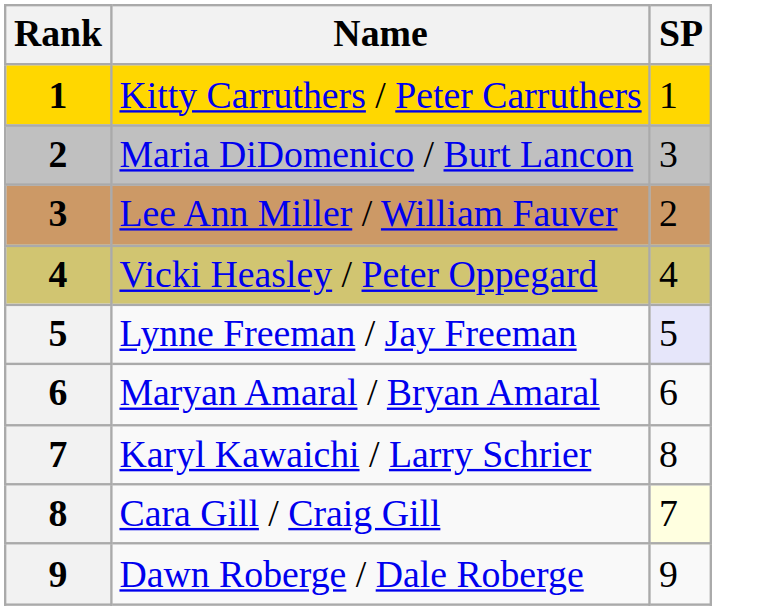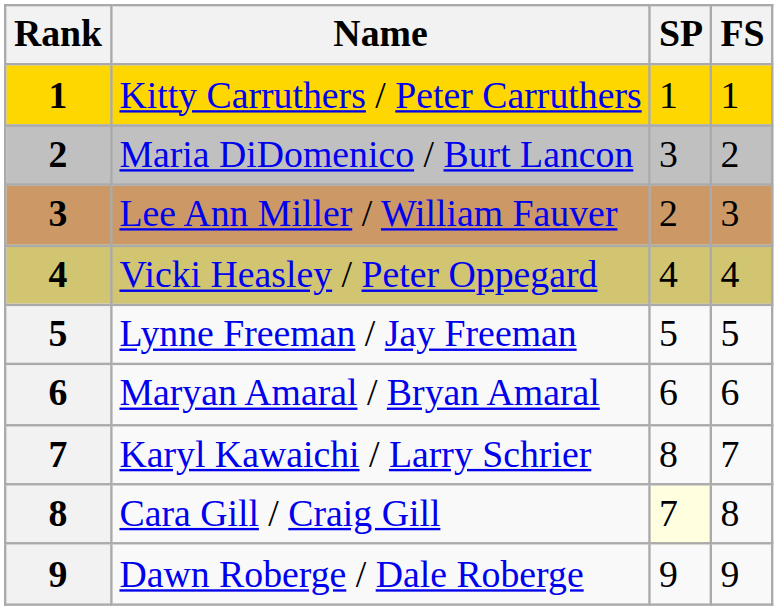 <table class="wikitable">
 <tr>
 <th>Rank</th>
 <th>Name</th>
 <th>SP</th>
+<th>FS</th>
 </tr>
 <tr bgcolor="gold">
 <td align="center"><strong>1</strong></td>
 <td><a href='#'>Kitty Carruthers</a> / <a href='#'>Peter Carruthers</a></td>
+<td>1</td>
 <td>1</td>
 </tr>
 <tr bgcolor="silver">
 <td align="center"><strong>2</strong></td>
 <td><a href='#'>Maria DiDomenico</a> / <a href='#'>Burt Lancon</a></td>
 <td>3</td>
+<td>2</td>
 </tr>
 <tr bgcolor="cc9966">
 <td align="center"><strong>3</strong></td>
 <td><a href='#'>Lee Ann Miller</a> / <a href='#'>William Fauver</a></td>
 <td>2</td>
+<td>3</td>
 </tr>
 <tr bgcolor="d1c571">
 <td align="center"><strong>4</strong></td>
 <td><a href='#'>Vicki Heasley</a> / <a href='#'>Peter Oppegard</a></td>
 <td>4</td>
+<td>4</td>
 </tr>
 <tr>
 <th>5</th>
 <td><a href='#'>Lynne Freeman</a> / <a href='#'>Jay Freeman</a></td>
-<td style="background: lavender;">5</td>
+<td>5</td>
+<td>5</td>
 </tr>
 <tr>
 <th>6</th>
 <td><a href='#'>Maryan Amaral</a> / <a href='#'>Bryan Amaral</a></td>
+<td>6</td>
 <td>6</td>
 </tr>
 <tr>
 <th>7</th>
 <td><a href='#'>Karyl Kawaichi</a> / <a href='#'>Larry Schrier</a></td>
 <td>8</td>
+<td>7</td>
 </tr>
 <tr>
 <th>8</th>
 <td><a href='#'>Cara Gill</a> / <a href='#'>Craig Gill</a></td>
 <td style="background: lightyellow;">7</td>
+<td>8</td>
 </tr>
 <tr>
 <th>9</th>
 <td><a href='#'>Dawn Roberge</a> / <a href='#'>Dale Roberge</a></td>
 <td>9</td>
+<td>9</td>
 </tr>
 </table>
